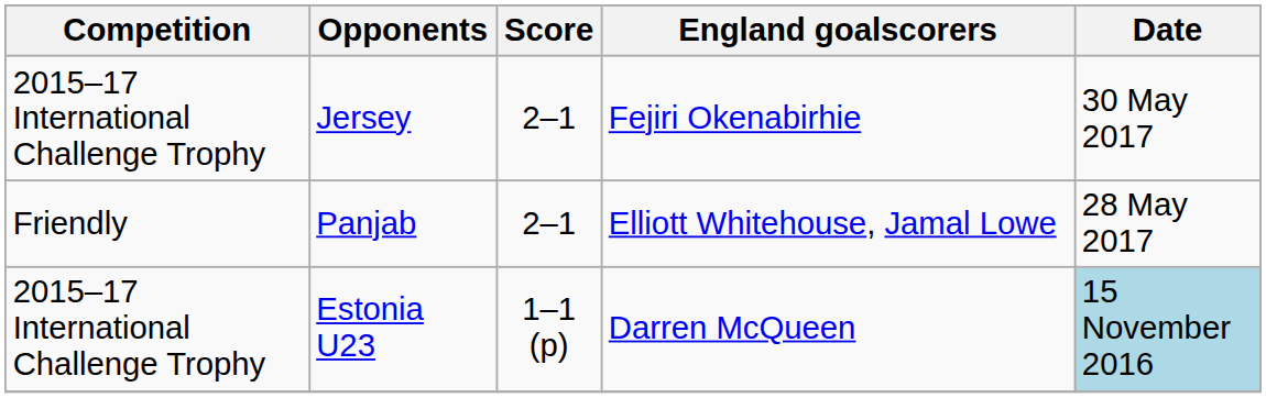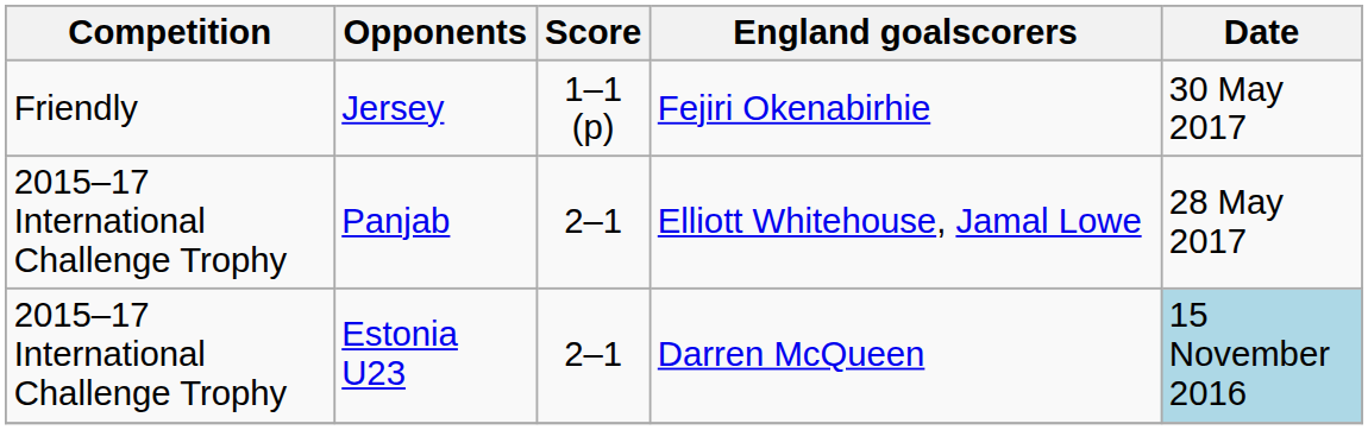 <table class="wikitable" style="width:100%;">
 <tr>
 <th width=25%>Competition</th>
 <th width=15%>Opponents</th>
 <th width=5%>Score</th>
 <th width=40%>England goalscorers</th>
 <th width=15%>Date</th>
 </tr>
 <tr>
-<td>2015–17 International Challenge Trophy</td>
+<td>Friendly</td>
 <td><a href='#'>Jersey</a></td>
-<td align="center">2–1</td>
+<td align=center>1–1 (p)</td>
 <td><a href='#'>Fejiri Okenabirhie</a></td>
 <td>30 May 2017</td>
 </tr>
 <tr>
-<td>Friendly</td>
+<td>2015–17 International Challenge Trophy</td>
 <td><a href='#'>Panjab</a></td>
 <td align=center>2–1</td>
 <td><a href='#'>Elliott Whitehouse</a>, <a href='#'>Jamal Lowe</a></td>
 <td>28 May 2017</td>
 </tr>
 <tr>
 <td>2015–17 International Challenge Trophy</td>
 <td><a href='#'>Estonia U23</a></td>
-<td align=center>1–1 (p)</td>
+<td align="center">2–1</td>
 <td><a href='#'>Darren McQueen</a></td>
 <td style="background: lightblue;">15 November 2016</td>
 </tr>
 <tr>
 </tr>
 </table>
